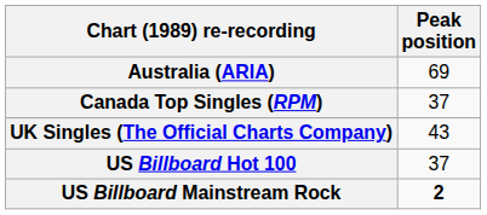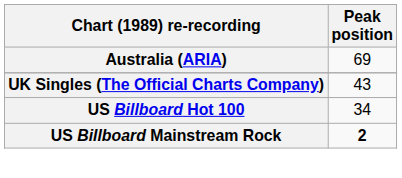 <table class="wikitable sortable plainrowheaders">
 <tr>
 <th>Chart (1989) re-recording</th>
 <th>Peak<br>position</th>
 </tr>
 <tr>
 <th scope="row">Australia (<a href='#'>ARIA</a>)</th>
 <td style="text-align:center;">69</td>
 </tr>
 <tr>
-<th scope="row">Canada Top Singles (<em><a href='#'>RPM</a></em>)</th>
-<td style="text-align:center;">37</td>
-</tr>
-<tr>
 </tr>
 <tr>
 <th scope="row">UK Singles (<a href='#'>The Official Charts Company</a>)</th>
 <td align="center">43</td>
 </tr>
 <tr>
 <th scope="row">US <a href='#'><em>Billboard</em> Hot 100</a></th>
-<td align="center">37</td>
+<td align="center">34</td>
 </tr>
 <tr>
 <th scope="row">US <em>Billboard</em> Mainstream Rock</th>
 <td align="center"><strong>2</strong></td>
 </tr>
 </table>
